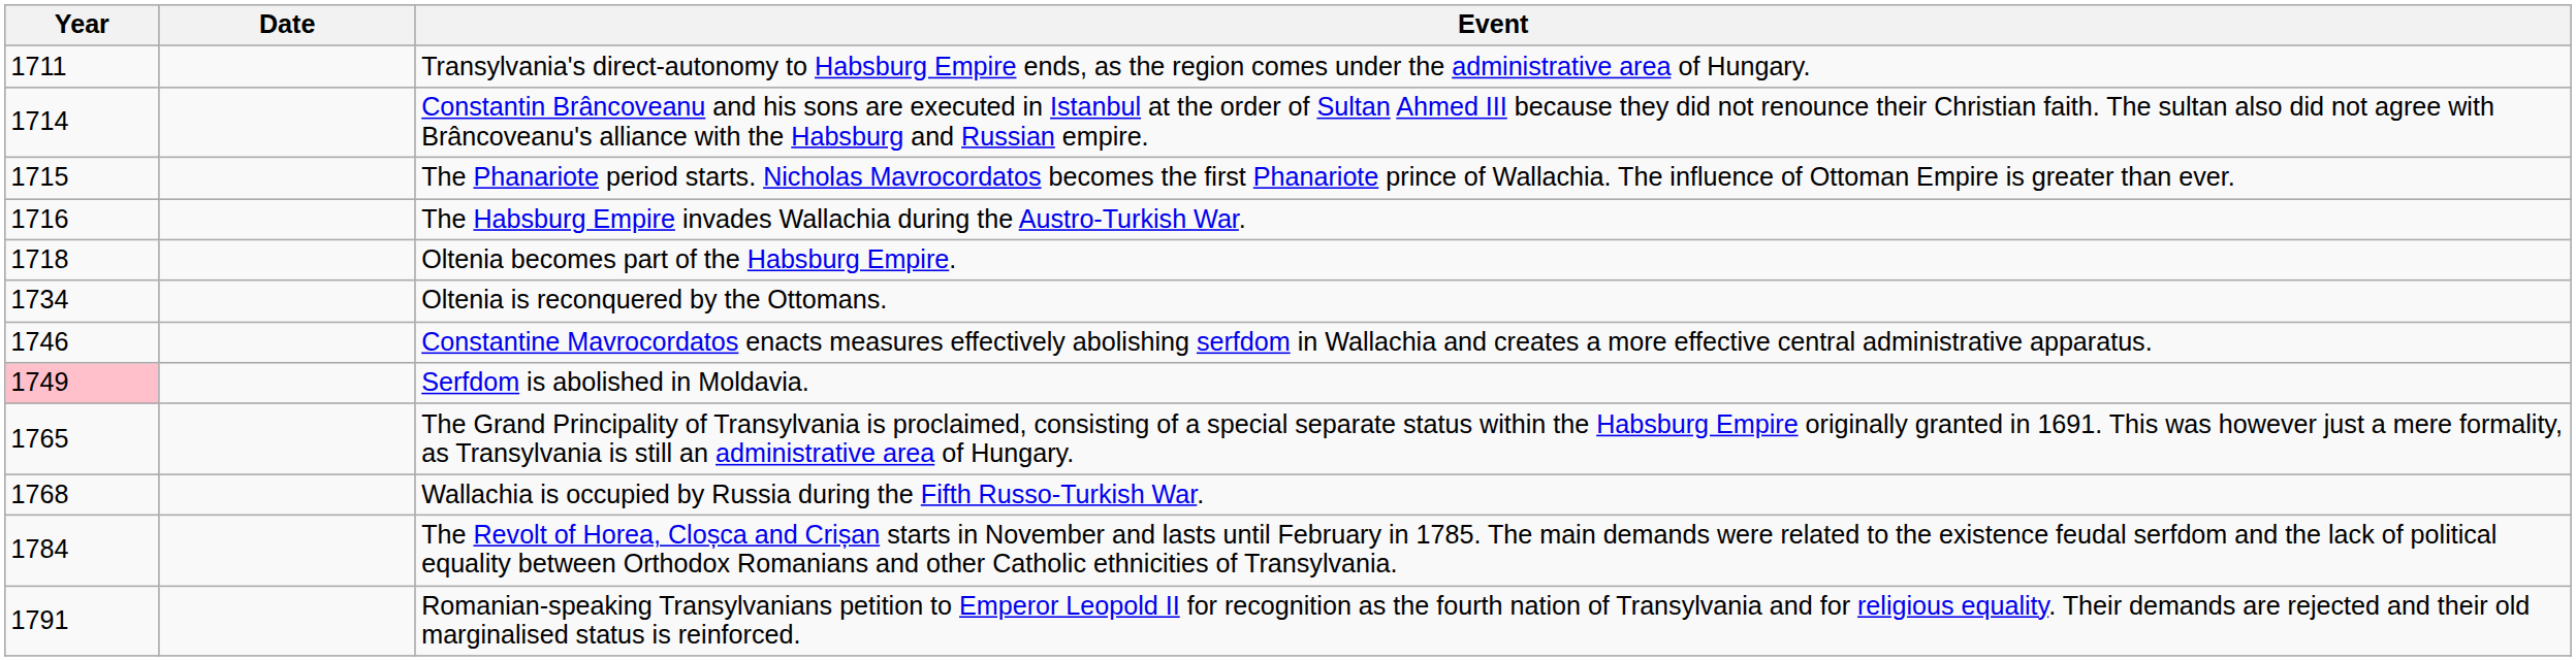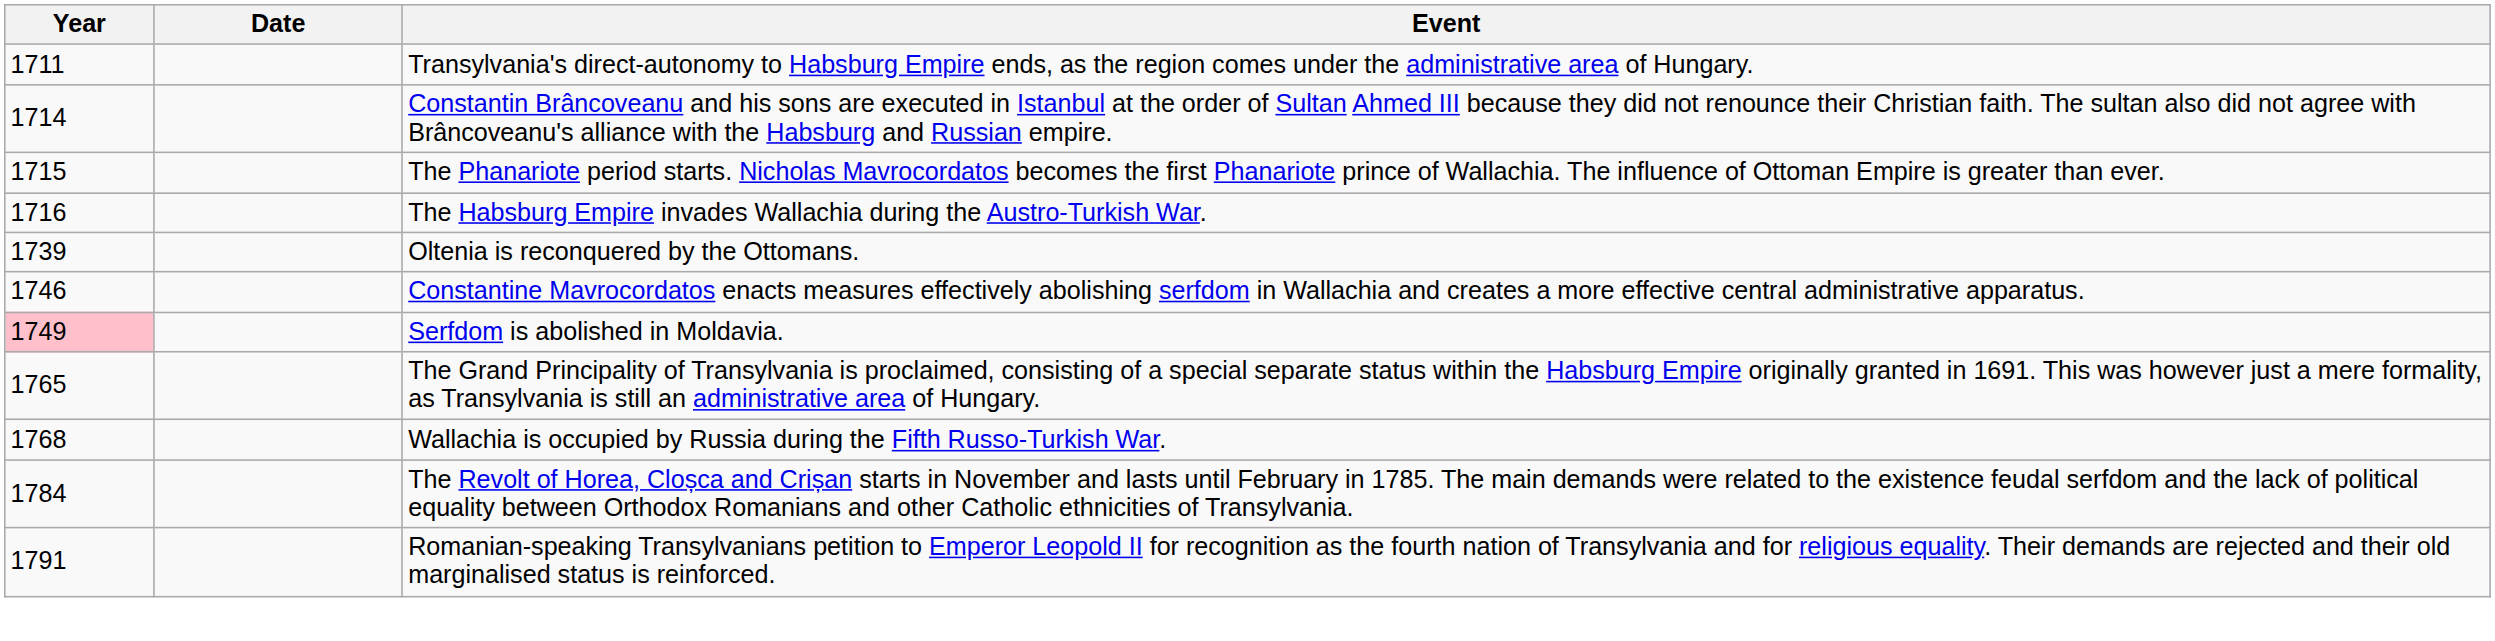 <table class="wikitable" width="100%">
 <tr>
 <th style="width:6%">Year</th>
 <th style="width:10%">Date</th>
 <th>Event</th>
 </tr>
 <tr>
 <td>1711</td>
 <td></td>
 <td>Transylvania's direct-autonomy to <a href='#'>Habsburg Empire</a> ends, as the region comes under the <a href='#'>administrative area</a> of Hungary.</td>
 </tr>
 <tr>
 <td>1714</td>
 <td></td>
 <td><a href='#'>Constantin Brâncoveanu</a> and his sons are executed in <a href='#'>Istanbul</a> at the order of <a href='#'>Sultan</a> <a href='#'>Ahmed III</a> because they did not renounce their Christian faith. The sultan also did not agree with Brâncoveanu's alliance with the <a href='#'>Habsburg</a> and <a href='#'>Russian</a> empire.</td>
 </tr>
 <tr>
 <td>1715</td>
 <td></td>
 <td>The <a href='#'>Phanariote</a> period starts. <a href='#'>Nicholas Mavrocordatos</a> becomes the first <a href='#'>Phanariote</a> prince of Wallachia. The influence of Ottoman Empire is greater than ever.</td>
 </tr>
 <tr>
 <td>1716</td>
 <td></td>
 <td>The <a href='#'>Habsburg Empire</a> invades Wallachia during the <a href='#'>Austro-Turkish War</a>.</td>
 </tr>
 <tr>
-<td>1718</td>
-<td></td>
-<td>Oltenia becomes part of the <a href='#'>Habsburg Empire</a>.</td>
-</tr>
-<tr>
-<td>1734</td>
+<td>1739</td>
 <td></td>
 <td>Oltenia is reconquered by the Ottomans.</td>
 </tr>
 <tr>
 <td>1746</td>
 <td></td>
 <td><a href='#'>Constantine Mavrocordatos</a> enacts measures effectively abolishing <a href='#'>serfdom</a> in Wallachia and creates a more effective central administrative apparatus.</td>
 </tr>
 <tr>
 <td style="background: pink;">1749</td>
 <td></td>
 <td><a href='#'>Serfdom</a> is abolished in Moldavia.</td>
 </tr>
 <tr>
 <td>1765</td>
 <td></td>
 <td>The Grand Principality of Transylvania is proclaimed, consisting of a special separate status within the <a href='#'>Habsburg Empire</a> originally granted in 1691. This was however just a mere formality, as Transylvania is still an <a href='#'>administrative area</a> of Hungary.</td>
 </tr>
 <tr>
 <td>1768</td>
 <td></td>
 <td>Wallachia is occupied by Russia during the <a href='#'>Fifth Russo-Turkish War</a>.</td>
 </tr>
 <tr>
 <td>1784</td>
 <td></td>
 <td>The <a href='#'>Revolt of Horea, Cloșca and Crișan</a> starts in November and lasts until February in 1785. The main demands were related to the existence feudal serfdom and the lack of political equality between Orthodox Romanians and other Catholic ethnicities of Transylvania.</td>
 </tr>
 <tr>
 <td>1791</td>
 <td></td>
 <td>Romanian-speaking Transylvanians petition to <a href='#'>Emperor Leopold II</a> for recognition as the fourth nation of Transylvania and for <a href='#'>religious equality</a>. Their demands are rejected and their old marginalised status is reinforced.</td>
 </tr>
 </table>
